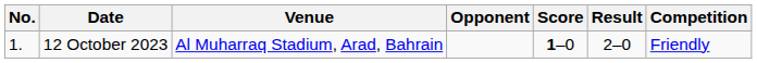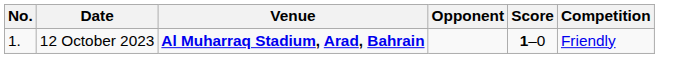 <table class="wikitable">
 <tr>
 <th>No.</th>
 <th>Date</th>
 <th>Venue</th>
 <th>Opponent</th>
 <th>Score</th>
-<th>Result</th>
 <th>Competition</th>
 </tr>
 <tr>
 <td>1.</td>
 <td>12 October 2023</td>
-<td><a href='#'>Al Muharraq Stadium</a>, <a href='#'>Arad</a>, <a href='#'>Bahrain</a></td>
+<td><strong><a href='#'>Al Muharraq Stadium</a>, <a href='#'>Arad</a>, <a href='#'>Bahrain</a></strong></td>
 <td></td>
 <td align=center><strong>1</strong>–0</td>
-<td align=center>2–0</td>
 <td><a href='#'>Friendly</a></td>
 </tr>
 </table>
